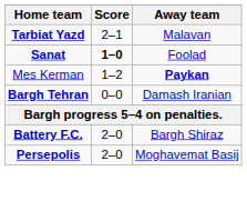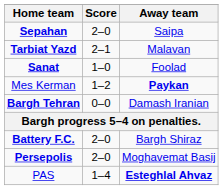 <table class="wikitable" style="text-align: center">
 <tr>
 </tr>
 <tr>
 <th>Home team</th>
 <th>Score</th>
 <th>Away team</th>
 </tr>
 <tr>
+<td><strong><a href='#'>Sepahan</a></strong></td>
+<td>2–0</td>
+<td><a href='#'>Saipa</a></td>
+</tr>
+<tr>
 <td><strong><a href='#'>Tarbiat Yazd</a></strong></td>
 <td>2–1</td>
 <td><a href='#'>Malavan</a></td>
 </tr>
 <tr>
 <td><strong><a href='#'>Sanat</a></strong></td>
-<td><strong>1–0</strong></td>
+<td>1–0</td>
 <td><a href='#'>Foolad</a></td>
 </tr>
 <tr>
 <td><a href='#'>Mes Kerman</a></td>
 <td>1–2</td>
 <td><strong><a href='#'>Paykan</a></strong></td>
 </tr>
 <tr>
 <td><strong><a href='#'>Bargh Tehran</a></strong></td>
 <td>0–0</td>
 <td><a href='#'>Damash Iranian</a></td>
 </tr>
 <tr>
 <th colspan=3>Bargh progress 5–4 on penalties.</th>
 </tr>
 <tr>
 <td><strong><a href='#'>Battery F.C.</a></strong></td>
 <td>2–0</td>
 <td><a href='#'>Bargh Shiraz</a></td>
 </tr>
 <tr>
 <td><strong><a href='#'>Persepolis</a></strong></td>
 <td>2–0</td>
 <td><a href='#'>Moghavemat Basij</a></td>
 </tr>
+<tr>
+<td><a href='#'>PAS</a></td>
+<td>1–4</td>
+<td><strong><a href='#'>Esteghlal Ahvaz</a></strong></td>
+</tr>
 </table>
